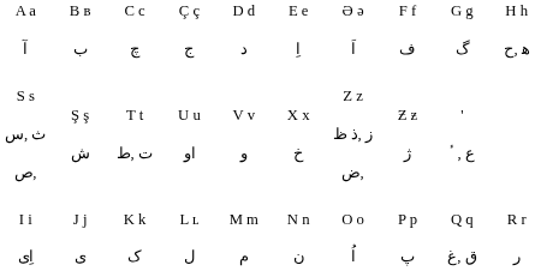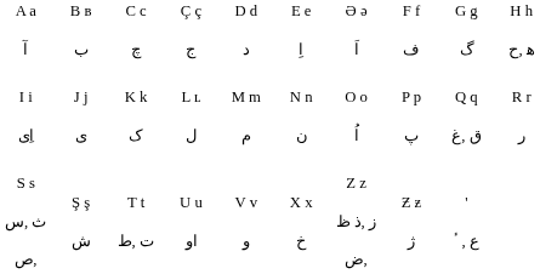 <table class=standard cellpadding=5 style="font-size: 1.3em; line-height: 2.5em; text-align: center;">
 <tr>
 <td style="width:3em;">A a<br>آ</td>
 <td style="width:3em;">B в<br>ب</td>
 <td style="width:3em;">C c<br>چ</td>
 <td style="width:3em;">Ç ç<br>ج</td>
 <td style="width:3em;">D d<br>د</td>
 <td style="width:3em;">E e<br>اِ</td>
 <td style="width:3em;">Ә ә<br>اَ</td>
 <td style="width:3em;">F f<br>ف</td>
 <td style="width:3em;">G g<br>گ</td>
 <td style="width:3em;">H h<br>ﻫ ,ح</td>
 </tr>
 <tr>
+<td style="width:3em;">I i<br>اِى</td>
+<td style="width:3em;">J j<br>ى</td>
+<td style="width:3em;">K k<br>ک</td>
+<td style="width:3em;">L ʟ<br>ل</td>
+<td style="width:3em;">M m<br>م</td>
+<td style="width:3em;">N n<br>ن</td>
+<td style="width:3em;">O o<br>اُ</td>
+<td style="width:3em;">P p<br>پ</td>
+<td style="width:3em;">Q q<br>ق ,غ</td>
+<td style="width:3em;">R r<br>ر</td>
+</tr>
+<tr>
 <td style="width:3em;">S s<br>ث ,س ,ص</td>
 <td style="width:3em;">Ş ş<br>ش</td>
 <td style="width:3em;">T t<br>ت ,ط</td>
 <td style="width:3em;">U u<br>او</td>
 <td style="width:3em;">V v<br>و</td>
 <td style="width:3em;">X x<br>خ</td>
 <td style="width:3em;">Z z<br>ز ,ذ ظ ,ض</td>
 <td style="width:3em;">Ƶ ƶ<br>ژ</td>
 <td style="width:3em;">'<br>ع , ٴ</td>
 <td style="width:3em;"></td>
 </tr>
-<tr>
-<td style="width:3em;">I i<br>اِى</td>
-<td style="width:3em;">J j<br>ى</td>
-<td style="width:3em;">K k<br>ک</td>
-<td style="width:3em;">L ʟ<br>ل</td>
-<td style="width:3em;">M m<br>م</td>
-<td style="width:3em;">N n<br>ن</td>
-<td style="width:3em;">O o<br>اُ</td>
-<td style="width:3em;">P p<br>پ</td>
-<td style="width:3em;">Q q<br>ق ,غ</td>
-<td style="width:3em;">R r<br>ر</td>
-</tr>
 </table>
